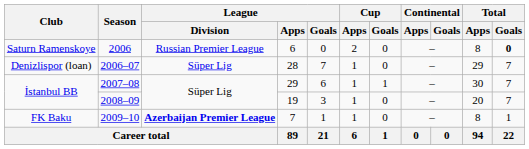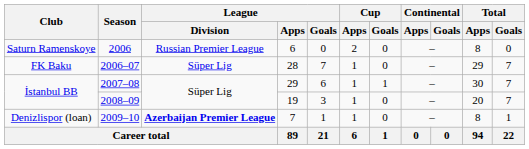 <table class="wikitable" style="text-align:center">
 <tr>
 <th rowspan="2">Club</th>
 <th rowspan="2">Season</th>
 <th colspan="3">League</th>
 <th colspan="2">Cup</th>
 <th colspan="2">Continental</th>
 <th colspan="2">Total</th>
 </tr>
 <tr>
 <th>Division</th>
 <th>Apps</th>
 <th>Goals</th>
 <th>Apps</th>
 <th>Goals</th>
 <th>Apps</th>
 <th>Goals</th>
 <th>Apps</th>
 <th>Goals</th>
 </tr>
 <tr>
 <td><a href='#'>Saturn Ramenskoye</a></td>
 <td><a href='#'>2006</a></td>
 <td><a href='#'>Russian Premier League</a></td>
 <td>6</td>
 <td>0</td>
 <td>2</td>
 <td>0</td>
 <td colspan="2">–</td>
 <td>8</td>
-<td><strong>0</strong></td>
+<td>0</td>
 </tr>
 <tr>
-<td><a href='#'>Denizlispor</a> (loan)</td>
+<td><a href='#'>FK Baku</a></td>
 <td><a href='#'>2006–07</a></td>
 <td><a href='#'>Süper Lig</a></td>
 <td>28</td>
 <td>7</td>
 <td>1</td>
 <td>0</td>
 <td colspan="2">–</td>
 <td>29</td>
 <td>7</td>
 </tr>
 <tr>
 <td rowspan="2"><a href='#'>İstanbul BB</a></td>
 <td><a href='#'>2007–08</a></td>
 <td rowspan="2">Süper Lig</td>
 <td>29</td>
 <td>6</td>
 <td>1</td>
 <td>1</td>
 <td colspan="2">–</td>
 <td>30</td>
 <td>7</td>
 </tr>
 <tr>
 <td><a href='#'>2008–09</a></td>
 <td>19</td>
 <td>3</td>
 <td>1</td>
 <td>0</td>
 <td colspan="2">–</td>
 <td>20</td>
 <td>7</td>
 </tr>
 <tr>
-<td><a href='#'>FK Baku</a></td>
+<td><a href='#'>Denizlispor</a> (loan)</td>
 <td><a href='#'>2009–10</a></td>
 <td><strong><a href='#'>Azerbaijan Premier League</a></strong></td>
 <td>7</td>
 <td>1</td>
 <td>1</td>
 <td>0</td>
 <td colspan="2">–</td>
 <td>8</td>
 <td>1</td>
 </tr>
 <tr>
 <th colspan="3">Career total</th>
 <th>89</th>
 <th>21</th>
 <th>6</th>
 <th>1</th>
 <th>0</th>
 <th>0</th>
 <th>94</th>
 <th>22</th>
 </tr>
 </table>
